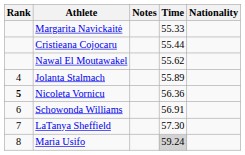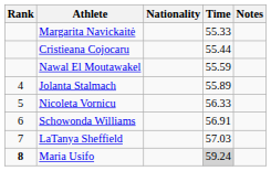 <table class="wikitable sortable" style="text-align:center">
 <tr>
 <th>Rank</th>
 <th>Athlete</th>
+<th>Nationality</th>
+<th>Time</th>
 <th>Notes</th>
-<th>Time</th>
-<th>Nationality</th>
 </tr>
 <tr>
 <td></td>
 <td align=left><a href='#'>Margarita Navickaitė</a></td>
+<td align=left></td>
+<td>55.33</td>
 <td></td>
-<td>55.33</td>
-<td align=left></td>
 </tr>
 <tr>
 <td></td>
 <td align=left><a href='#'>Cristieana Cojocaru</a></td>
+<td align=left></td>
+<td>55.44</td>
 <td></td>
-<td>55.44</td>
-<td align=left></td>
 </tr>
 <tr>
 <td></td>
 <td align=left><a href='#'>Nawal El Moutawakel</a></td>
+<td align=left></td>
+<td>55.59</td>
 <td></td>
-<td>55.62</td>
-<td align=left></td>
 </tr>
 <tr>
 <td>4</td>
 <td align=left><a href='#'>Jolanta Stalmach</a></td>
+<td align=left></td>
+<td>55.89</td>
 <td></td>
-<td>55.89</td>
-<td align=left></td>
 </tr>
 <tr>
-<td><strong>5</strong></td>
+<td>5</td>
 <td align=left><a href='#'>Nicoleta Vornicu</a></td>
+<td align=left></td>
+<td>56.33</td>
 <td></td>
-<td>56.36</td>
-<td align=left></td>
 </tr>
 <tr>
 <td>6</td>
 <td align=left><a href='#'>Schowonda Williams</a></td>
+<td align=left></td>
+<td>56.91</td>
 <td></td>
-<td>56.91</td>
-<td align=left></td>
 </tr>
 <tr>
 <td>7</td>
 <td align=left><a href='#'>LaTanya Sheffield</a></td>
+<td align=left></td>
+<td>57.03</td>
 <td></td>
-<td>57.30</td>
-<td align=left></td>
 </tr>
 <tr>
-<td>8</td>
+<td><strong>8</strong></td>
 <td align=left><a href='#'>Maria Usifo</a></td>
+<td align=left></td>
+<td style="background: lightgrey;">59.24</td>
 <td></td>
-<td style="background: lightgrey;">59.24</td>
-<td align=left></td>
 </tr>
 </table>
